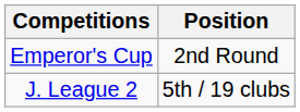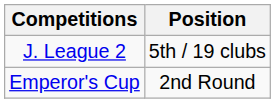 <table class="wikitable" style="text-align:center;">
 <tr>
 <th>Competitions</th>
 <th>Position</th>
 </tr>
 <tr>
+<td><a href='#'>J. League 2</a></td>
+<td>5th / 19 clubs</td>
+</tr>
+<tr>
 <td><a href='#'>Emperor's Cup</a></td>
 <td>2nd Round</td>
 </tr>
-<tr>
-<td><a href='#'>J. League 2</a></td>
-<td>5th / 19 clubs</td>
-</tr>
 </table>
